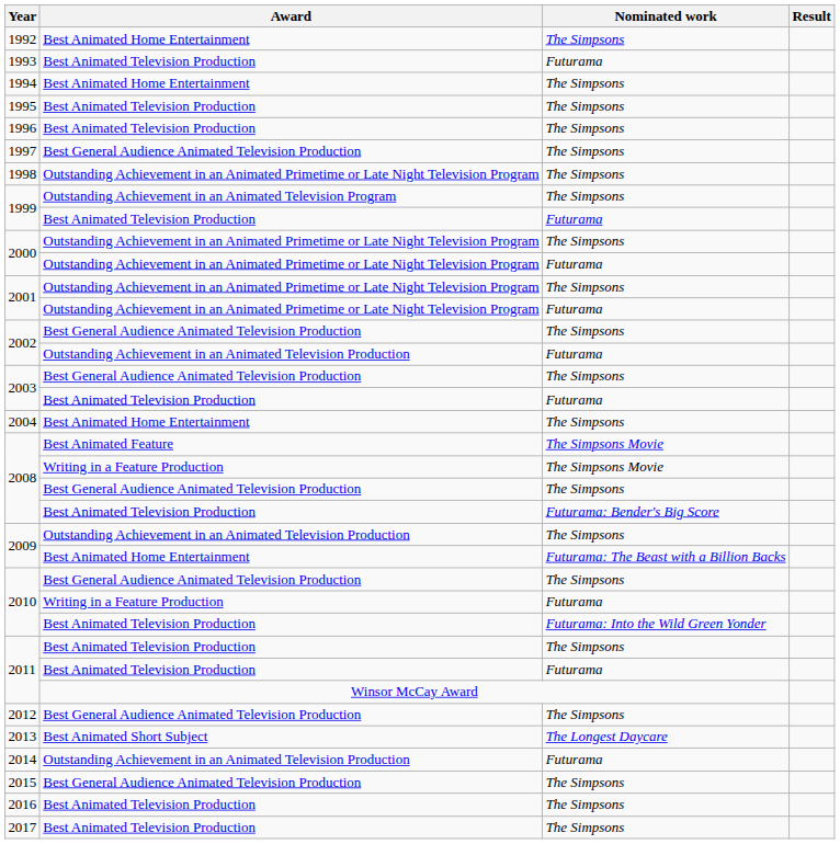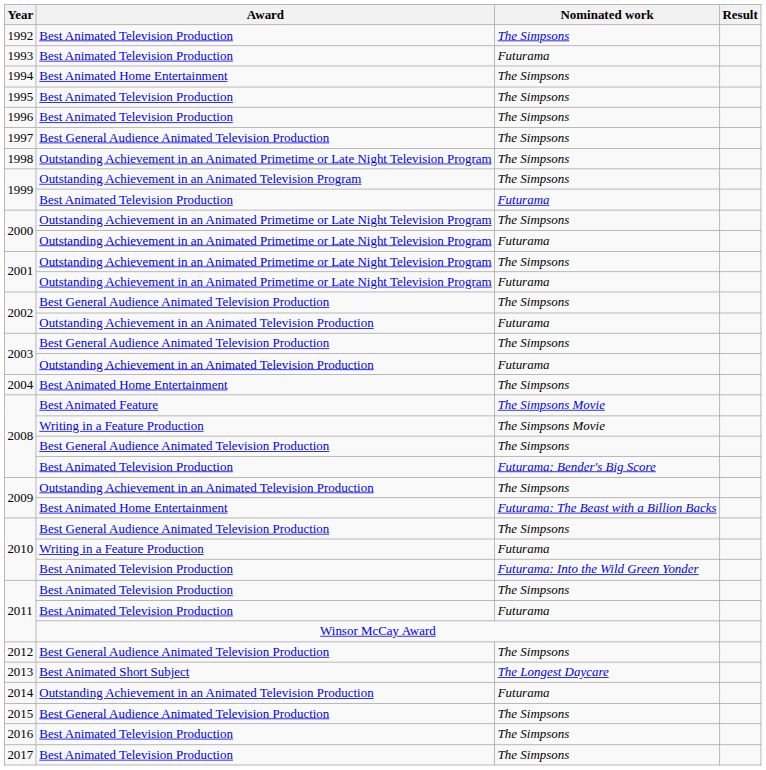 <table class="wikitable">
 <tr>
 <th>Year</th>
 <th>Award</th>
 <th>Nominated work</th>
 <th>Result</th>
 </tr>
 <tr>
 <td>1992</td>
-<td><a href='#'>Best Animated Home Entertainment</a></td>
+<td><a href='#'>Best Animated Television Production</a></td>
 <td><em><a href='#'>The Simpsons</a></em></td>
 <td></td>
 </tr>
 <tr>
 <td>1993</td>
 <td><a href='#'>Best Animated Television Production</a></td>
 <td><em>Futurama</em></td>
 <td></td>
 </tr>
 <tr>
 <td>1994</td>
 <td><a href='#'>Best Animated Home Entertainment</a></td>
 <td><em>The Simpsons</em></td>
 <td></td>
 </tr>
 <tr>
 <td>1995</td>
 <td><a href='#'>Best Animated Television Production</a></td>
 <td><em>The Simpsons</em></td>
 <td></td>
 </tr>
 <tr>
 <td>1996</td>
 <td><a href='#'>Best Animated Television Production</a></td>
 <td><em>The Simpsons</em></td>
 <td></td>
 </tr>
 <tr>
 <td>1997</td>
 <td><a href='#'>Best General Audience Animated Television Production</a></td>
 <td><em>The Simpsons</em></td>
 <td></td>
 </tr>
 <tr>
 <td>1998</td>
 <td><a href='#'>Outstanding Achievement in an Animated Primetime or Late Night Television Program</a></td>
 <td><em>The Simpsons</em></td>
 <td></td>
 </tr>
 <tr>
 <td rowspan=2>1999</td>
 <td><a href='#'>Outstanding Achievement in an Animated Television Program</a></td>
 <td><em>The Simpsons</em></td>
 <td></td>
 </tr>
 <tr>
 <td><a href='#'>Best Animated Television Production</a></td>
 <td><em><a href='#'>Futurama</a></em></td>
 <td></td>
 </tr>
 <tr>
 <td rowspan=2>2000</td>
 <td><a href='#'>Outstanding Achievement in an Animated Primetime or Late Night Television Program</a></td>
 <td><em>The Simpsons</em></td>
 <td></td>
 </tr>
 <tr>
 <td><a href='#'>Outstanding Achievement in an Animated Primetime or Late Night Television Program</a></td>
 <td><em>Futurama</em></td>
 <td></td>
 </tr>
 <tr>
 <td rowspan=2>2001</td>
 <td><a href='#'>Outstanding Achievement in an Animated Primetime or Late Night Television Program</a></td>
 <td><em>The Simpsons</em></td>
 <td></td>
 </tr>
 <tr>
 <td><a href='#'>Outstanding Achievement in an Animated Primetime or Late Night Television Program</a></td>
 <td><em>Futurama</em></td>
 <td></td>
 </tr>
 <tr>
 <td rowspan=2>2002</td>
 <td><a href='#'>Best General Audience Animated Television Production</a></td>
 <td><em>The Simpsons</em></td>
 <td></td>
 </tr>
 <tr>
 <td><a href='#'>Outstanding Achievement in an Animated Television Production</a></td>
 <td><em>Futurama</em></td>
 <td></td>
 </tr>
 <tr>
 <td rowspan=2>2003</td>
 <td><a href='#'>Best General Audience Animated Television Production</a></td>
 <td><em>The Simpsons</em></td>
 <td></td>
 </tr>
 <tr>
-<td><a href='#'>Best Animated Television Production</a></td>
+<td><a href='#'>Outstanding Achievement in an Animated Television Production</a></td>
 <td><em>Futurama</em></td>
 <td></td>
 </tr>
 <tr>
 <td>2004</td>
 <td><a href='#'>Best Animated Home Entertainment</a></td>
 <td><em>The Simpsons</em></td>
 <td></td>
 </tr>
 <tr>
 <td rowspan=4>2008</td>
 <td><a href='#'>Best Animated Feature</a></td>
 <td><em><a href='#'>The Simpsons Movie</a></em></td>
 <td></td>
 </tr>
 <tr>
 <td><a href='#'>Writing in a Feature Production</a></td>
 <td><em>The Simpsons Movie</em></td>
 <td></td>
 </tr>
 <tr>
 <td><a href='#'>Best General Audience Animated Television Production</a></td>
 <td><em>The Simpsons</em></td>
 <td></td>
 </tr>
 <tr>
 <td><a href='#'>Best Animated Television Production</a></td>
 <td><em><a href='#'>Futurama: Bender's Big Score</a></em></td>
 <td></td>
 </tr>
 <tr>
 <td rowspan=2>2009</td>
 <td><a href='#'>Outstanding Achievement in an Animated Television Production</a></td>
 <td><em>The Simpsons</em></td>
 <td></td>
 </tr>
 <tr>
 <td><a href='#'>Best Animated Home Entertainment</a></td>
 <td><em><a href='#'>Futurama: The Beast with a Billion Backs</a></em></td>
 <td></td>
 </tr>
 <tr>
 <td rowspan=3>2010</td>
 <td><a href='#'>Best General Audience Animated Television Production</a></td>
 <td><em>The Simpsons</em></td>
 <td></td>
 </tr>
 <tr>
 <td><a href='#'>Writing in a Feature Production</a></td>
 <td><em>Futurama</em></td>
 <td></td>
 </tr>
 <tr>
 <td><a href='#'>Best Animated Television Production</a></td>
 <td><em><a href='#'>Futurama: Into the Wild Green Yonder</a></em></td>
 <td></td>
 </tr>
 <tr>
 <td rowspan=3>2011</td>
 <td><a href='#'>Best Animated Television Production</a></td>
 <td><em>The Simpsons</em></td>
 <td></td>
 </tr>
 <tr>
 <td><a href='#'>Best Animated Television Production</a></td>
 <td><em>Futurama</em></td>
 <td></td>
 </tr>
 <tr>
 <td colspan="2" style="text-align:center;"><a href='#'>Winsor McCay Award</a></td>
 <td></td>
 </tr>
 <tr>
 <td>2012</td>
 <td><a href='#'>Best General Audience Animated Television Production</a></td>
 <td><em>The Simpsons</em></td>
 <td></td>
 </tr>
 <tr>
 <td>2013</td>
 <td><a href='#'>Best Animated Short Subject</a></td>
 <td><em><a href='#'>The Longest Daycare</a></em></td>
 <td></td>
 </tr>
 <tr>
 <td>2014</td>
 <td><a href='#'>Outstanding Achievement in an Animated Television Production</a></td>
 <td><em>Futurama</em></td>
 <td></td>
 </tr>
 <tr>
 <td>2015</td>
 <td><a href='#'>Best General Audience Animated Television Production</a></td>
 <td><em>The Simpsons</em></td>
 <td></td>
 </tr>
 <tr>
 <td>2016</td>
 <td><a href='#'>Best Animated Television Production</a></td>
 <td><em>The Simpsons</em></td>
 <td></td>
 </tr>
 <tr>
 <td>2017</td>
 <td><a href='#'>Best Animated Television Production</a></td>
 <td><em>The Simpsons</em></td>
 <td></td>
 </tr>
 </table>
